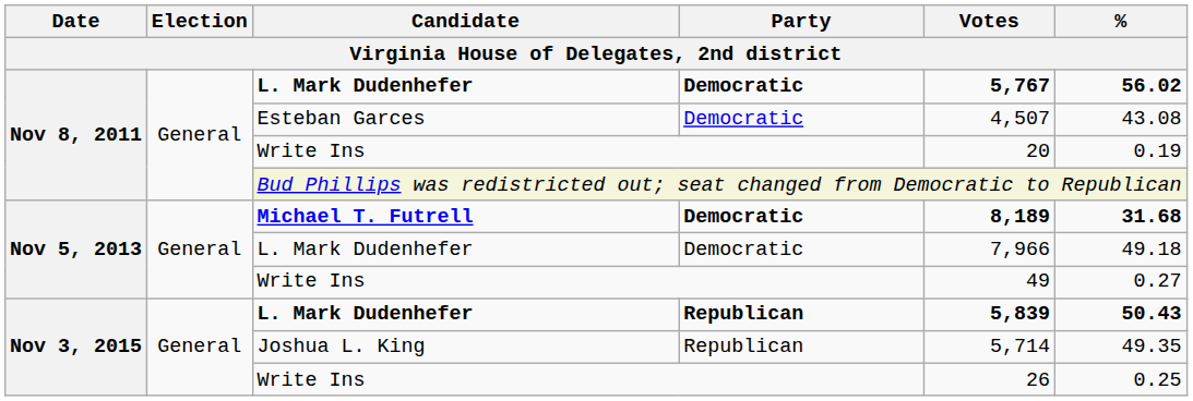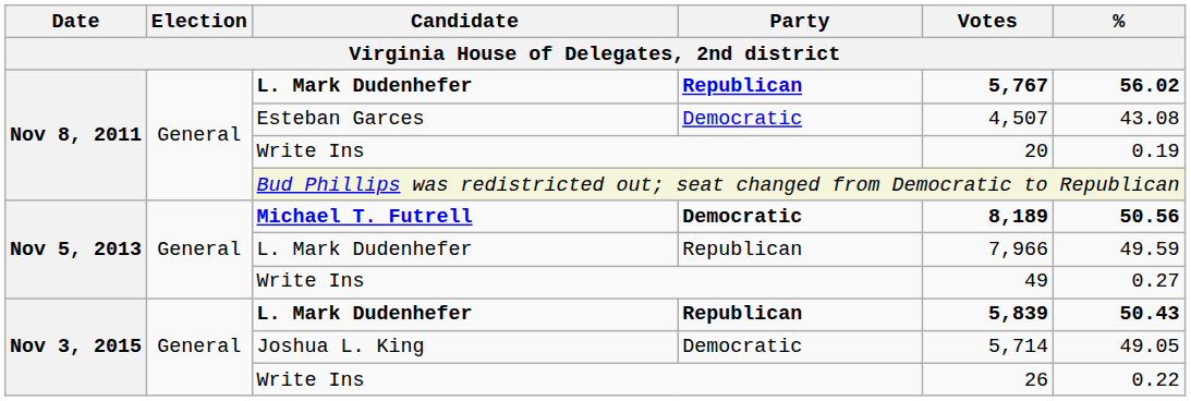 <table class="wikitable">
 <tr>
 <th>Date</th>
 <th>Election</th>
 <th>Candidate</th>
 <th>Party</th>
 <th>Votes</th>
 <th>%</th>
 </tr>
 <tr>
 <th colspan="6">Virginia House of Delegates, 2nd district</th>
 </tr>
 <tr>
 <th rowspan="4">Nov 8, 2011</th>
 <td rowspan="4" align="center">General</td>
 <td><strong>L. Mark Dudenhefer</strong></td>
-<td><strong>Democratic</strong></td>
+<td><strong><a href='#'>Republican</a></strong></td>
 <td align="right"><strong>5,767</strong></td>
 <td align="right"><strong>56.02</strong></td>
 </tr>
 <tr>
 <td>Esteban Garces</td>
 <td><a href='#'>Democratic</a></td>
 <td align="right">4,507</td>
 <td align="right">43.08</td>
 </tr>
 <tr>
 <td colspan="2">Write Ins</td>
 <td align="right">20</td>
 <td align="right">0.19</td>
 </tr>
 <tr>
 <td colspan="4" style="background:Beige"><em><a href='#'>Bud Phillips</a> was redistricted out; seat changed from Democratic to Republican</em></td>
 </tr>
 <tr>
 <th rowspan="3">Nov 5, 2013</th>
 <td rowspan="3" align="center">General</td>
 <td><strong><a href='#'>Michael T. Futrell</a></strong></td>
 <td><strong>Democratic</strong></td>
 <td align="right"><strong>8,189</strong></td>
-<td align="right"><strong>31.68</strong></td>
+<td align="right"><strong>50.56</strong></td>
 </tr>
 <tr>
 <td>L. Mark Dudenhefer</td>
-<td>Democratic</td>
+<td>Republican</td>
 <td align="right">7,966</td>
-<td align="right">49.18</td>
+<td align="right">49.59</td>
 </tr>
 <tr>
 <td colspan="2">Write Ins</td>
 <td align="right">49</td>
 <td align="right">0.27</td>
 </tr>
 <tr>
 <th rowspan="3">Nov 3, 2015</th>
 <td rowspan="3" align="center">General</td>
 <td><strong>L. Mark Dudenhefer</strong></td>
 <td><strong>Republican</strong></td>
 <td align="right"><strong>5,839</strong></td>
 <td align="right"><strong>50.43</strong></td>
 </tr>
 <tr>
 <td>Joshua L. King</td>
-<td>Republican</td>
+<td>Democratic</td>
 <td align="right">5,714</td>
-<td align="right">49.35</td>
+<td align="right">49.05</td>
 </tr>
 <tr>
 <td colspan="2">Write Ins</td>
 <td align="right">26</td>
-<td align="right">0.25</td>
+<td align="right">0.22</td>
 </tr>
 </table>
